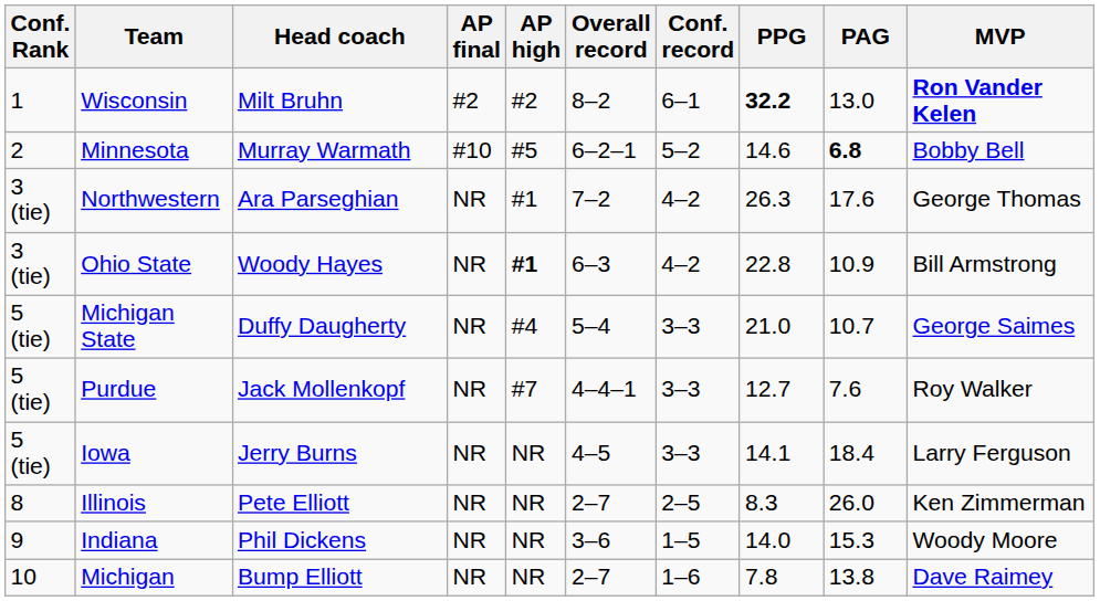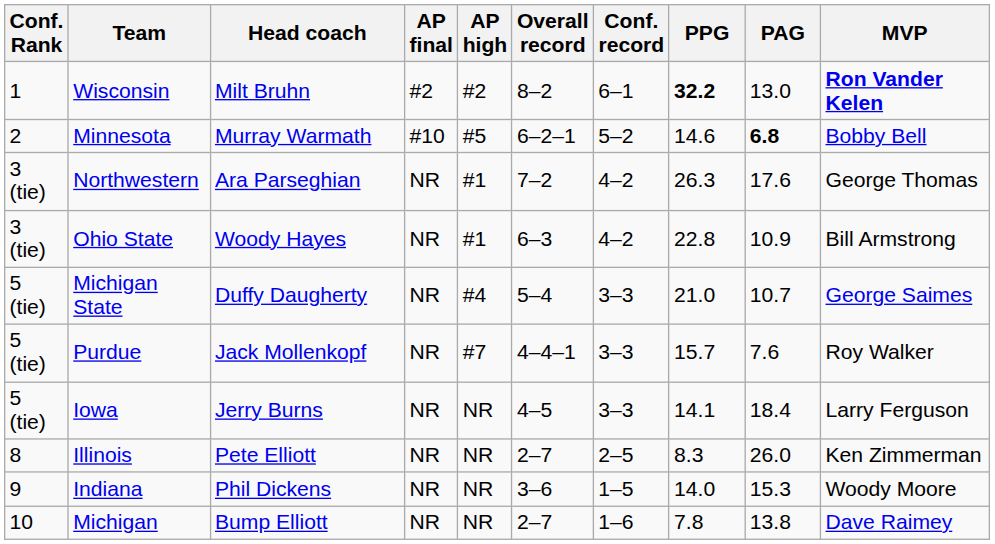 <table class="sortable wikitable">
 <tr>
 <th width="25">Conf. Rank</th>
 <th width="100">Team</th>
 <th width="140">Head coach</th>
 <th width="25">AP final</th>
 <th width="25">AP high</th>
 <th width="50">Overall record</th>
 <th width="50">Conf. record</th>
 <th width="50">PPG</th>
 <th width="50">PAG</th>
 <th width="120">MVP</th>
 </tr>
 <tr align="left" bgcolor="">
 <td>1</td>
 <td><a href='#'>Wisconsin</a></td>
 <td><a href='#'>Milt Bruhn</a></td>
 <td>#2</td>
 <td>#2</td>
 <td>8–2</td>
 <td>6–1</td>
 <td><strong>32.2</strong></td>
 <td>13.0</td>
 <td><strong><a href='#'>Ron Vander Kelen</a></strong></td>
 </tr>
 <tr align="left" bgcolor="">
 <td>2</td>
 <td><a href='#'>Minnesota</a></td>
 <td><a href='#'>Murray Warmath</a></td>
 <td>#10</td>
 <td>#5</td>
 <td>6–2–1</td>
 <td>5–2</td>
 <td>14.6</td>
 <td><strong>6.8</strong></td>
 <td><a href='#'>Bobby Bell</a></td>
 </tr>
 <tr align="left" bgcolor="">
 <td>3 (tie)</td>
 <td><a href='#'>Northwestern</a></td>
 <td><a href='#'>Ara Parseghian</a></td>
 <td>NR</td>
 <td>#1</td>
 <td>7–2</td>
 <td>4–2</td>
 <td>26.3</td>
 <td>17.6</td>
 <td>George Thomas</td>
 </tr>
 <tr align="left" bgcolor="">
 <td>3 (tie)</td>
 <td><a href='#'>Ohio State</a></td>
 <td><a href='#'>Woody Hayes</a></td>
 <td>NR</td>
-<td><strong>#1</strong></td>
+<td>#1</td>
 <td>6–3</td>
 <td>4–2</td>
 <td>22.8</td>
 <td>10.9</td>
 <td>Bill Armstrong</td>
 </tr>
 <tr align="left" bgcolor="">
 <td>5 (tie)</td>
 <td><a href='#'>Michigan State</a></td>
 <td><a href='#'>Duffy Daugherty</a></td>
 <td>NR</td>
 <td>#4</td>
 <td>5–4</td>
 <td>3–3</td>
 <td>21.0</td>
 <td>10.7</td>
 <td><a href='#'>George Saimes</a></td>
 </tr>
 <tr align="left" bgcolor="">
 <td>5 (tie)</td>
 <td><a href='#'>Purdue</a></td>
 <td><a href='#'>Jack Mollenkopf</a></td>
 <td>NR</td>
 <td>#7</td>
 <td>4–4–1</td>
 <td>3–3</td>
-<td>12.7</td>
+<td>15.7</td>
 <td>7.6</td>
 <td>Roy Walker</td>
 </tr>
 <tr align="left" bgcolor="">
 <td>5 (tie)</td>
 <td><a href='#'>Iowa</a></td>
 <td><a href='#'>Jerry Burns</a></td>
 <td>NR</td>
 <td>NR</td>
 <td>4–5</td>
 <td>3–3</td>
 <td>14.1</td>
 <td>18.4</td>
 <td>Larry Ferguson</td>
 </tr>
 <tr align="left" bgcolor="">
 <td>8</td>
 <td><a href='#'>Illinois</a></td>
 <td><a href='#'>Pete Elliott</a></td>
 <td>NR</td>
 <td>NR</td>
 <td>2–7</td>
 <td>2–5</td>
 <td>8.3</td>
 <td>26.0</td>
 <td>Ken Zimmerman</td>
 </tr>
 <tr align="left" bgcolor="">
 <td>9</td>
 <td><a href='#'>Indiana</a></td>
 <td><a href='#'>Phil Dickens</a></td>
 <td>NR</td>
 <td>NR</td>
 <td>3–6</td>
 <td>1–5</td>
 <td>14.0</td>
 <td>15.3</td>
 <td>Woody Moore</td>
 </tr>
 <tr align="left" bgcolor="">
 <td>10</td>
 <td><a href='#'>Michigan</a></td>
 <td><a href='#'>Bump Elliott</a></td>
 <td>NR</td>
 <td>NR</td>
 <td>2–7</td>
 <td>1–6</td>
 <td>7.8</td>
 <td>13.8</td>
 <td><a href='#'>Dave Raimey</a></td>
 </tr>
 </table>
